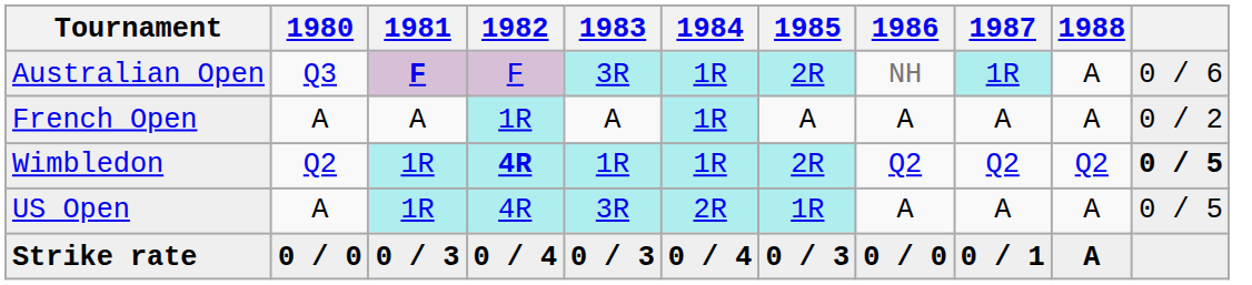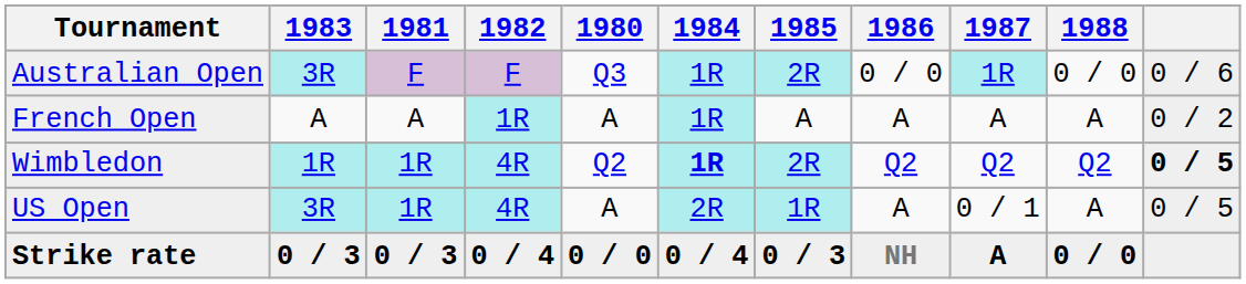 <table class=wikitable style=text-align:center>
 <tr>
 <th>Tournament</th>
-<th><a href='#'>1980</a></th>
+<th><a href='#'>1983</a></th>
 <th><a href='#'>1981</a></th>
 <th><a href='#'>1982</a></th>
-<th><a href='#'>1983</a></th>
+<th><a href='#'>1980</a></th>
 <th><a href='#'>1984</a></th>
 <th><a href='#'>1985</a></th>
 <th><a href='#'>1986</a></th>
 <th><a href='#'>1987</a></th>
 <th><a href='#'>1988</a></th>
 <th></th>
 </tr>
 <tr>
 <td align=left bgcolor=#efefef><a href='#'>Australian Open</a></td>
+<td bgcolor=afeeee><a href='#'>3R</a></td>
+<td bgcolor=thistle><a href='#'>F</a></td>
+<td bgcolor=thistle><a href='#'>F</a></td>
 <td><a href='#'>Q3</a></td>
-<td bgcolor=thistle><strong><a href='#'>F</a></strong></td>
-<td bgcolor=thistle><a href='#'>F</a></td>
-<td bgcolor=afeeee><a href='#'>3R</a></td>
 <td bgcolor=afeeee><a href='#'>1R</a></td>
 <td bgcolor=afeeee><a href='#'>2R</a></td>
-<td style=color:#767676>NH</td>
+<td>0 / 0</td>
 <td bgcolor=afeeee><a href='#'>1R</a></td>
-<td>A</td>
+<td>0 / 0</td>
 <td bgcolor=#efefef>0 / 6</td>
 </tr>
 <tr>
 <td align=left bgcolor=#efefef><a href='#'>French Open</a></td>
 <td>A</td>
 <td>A</td>
 <td bgcolor=afeeee><a href='#'>1R</a></td>
 <td>A</td>
 <td bgcolor=afeeee><a href='#'>1R</a></td>
 <td>A</td>
 <td>A</td>
 <td>A</td>
 <td>A</td>
 <td bgcolor=#efefef>0 / 2</td>
 </tr>
 <tr>
 <td align=left bgcolor=#efefef><a href='#'>Wimbledon</a></td>
-<td><a href='#'>Q2</a></td>
-<td bgcolor=afeeee><a href='#'>1R</a></td>
-<td bgcolor=afeeee><strong><a href='#'>4R</a></strong></td>
 <td bgcolor=afeeee><a href='#'>1R</a></td>
 <td bgcolor=afeeee><a href='#'>1R</a></td>
+<td bgcolor=afeeee><a href='#'>4R</a></td>
+<td><a href='#'>Q2</a></td>
+<td bgcolor=afeeee><strong><a href='#'>1R</a></strong></td>
 <td bgcolor=afeeee><a href='#'>2R</a></td>
 <td><a href='#'>Q2</a></td>
 <td><a href='#'>Q2</a></td>
 <td><a href='#'>Q2</a></td>
 <td bgcolor=#efefef><strong>0 / 5</strong></td>
 </tr>
 <tr>
 <td align=left bgcolor=#efefef><a href='#'>US Open</a></td>
-<td>A</td>
+<td bgcolor=afeeee><a href='#'>3R</a></td>
 <td bgcolor=afeeee><a href='#'>1R</a></td>
 <td bgcolor=afeeee><a href='#'>4R</a></td>
-<td bgcolor=afeeee><a href='#'>3R</a></td>
+<td>A</td>
 <td bgcolor=afeeee><a href='#'>2R</a></td>
 <td bgcolor=afeeee><a href='#'>1R</a></td>
 <td>A</td>
-<td>A</td>
+<td>0 / 1</td>
 <td>A</td>
 <td bgcolor=#efefef>0 / 5</td>
 </tr>
 <tr style="font-weight:bold; background:#efefef;">
 <td style=text-align:left>Strike rate</td>
-<td>0 / 0</td>
+<td>0 / 3</td>
 <td>0 / 3</td>
 <td>0 / 4</td>
-<td>0 / 3</td>
+<td>0 / 0</td>
 <td>0 / 4</td>
 <td>0 / 3</td>
+<td style=color:#767676>NH</td>
+<td>A</td>
 <td>0 / 0</td>
-<td>0 / 1</td>
-<td>A</td>
 <td></td>
 </tr>
 </table>
